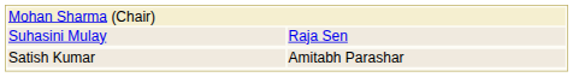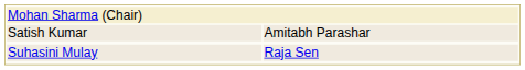 <table style="width:100%;border: 1px solid #BEB168;background-color:#FDFCF6;">
 <tr>
 <td colspan="2" style="background-color:#F5EFD0;"><a href='#'>Mohan Sharma</a> (Chair)</td>
+</tr>
+<tr style="background-color:#F0EADF;">
+<td style="width:50%"> Satish Kumar</td>
+<td style="width:50%"> Amitabh Parashar</td>
+</tr>
+<tr style="vertical-align:top;">
 </tr>
 <tr style="background-color:#F0EADF;">
 <td style="width:50%"> <a href='#'>Suhasini Mulay</a></td>
 <td style="width:50%"> <a href='#'>Raja Sen</a></td>
 </tr>
 <tr style="vertical-align:top;">
 </tr>
-<tr style="background-color:#F0EADF;">
-<td style="width:50%"> Satish Kumar</td>
-<td style="width:50%"> Amitabh Parashar</td>
-</tr>
-<tr style="vertical-align:top;">
-</tr>
 </table>
